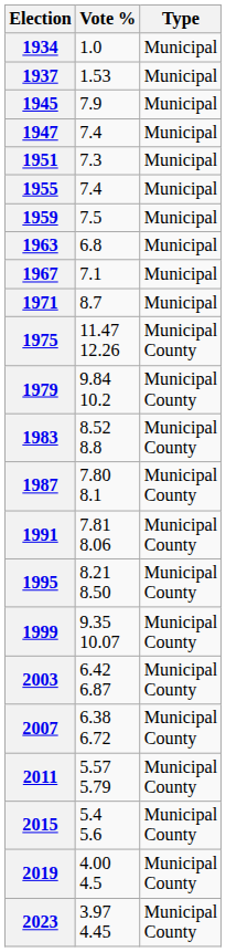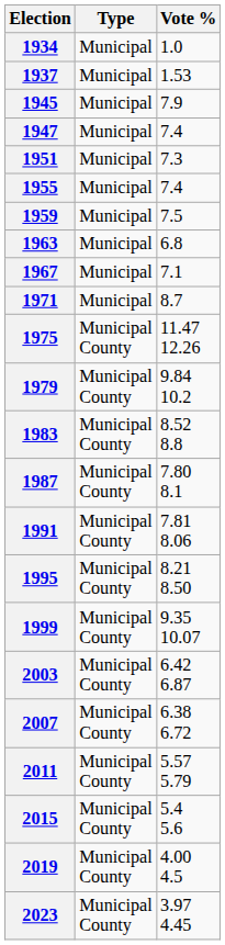 <table class=wikitable>
 <tr>
 <th>Election</th>
+<th>Type</th>
 <th style=line-height:100%>Vote %</th>
-<th>Type</th>
 </tr>
 <tr>
 <th><a href='#'>1934</a></th>
+<td>Municipal</td>
 <td>1.0</td>
-<td>Municipal</td>
 </tr>
 <tr>
 <th><a href='#'>1937</a></th>
+<td>Municipal</td>
 <td>1.53</td>
-<td>Municipal</td>
 </tr>
 <tr>
 <th><a href='#'>1945</a></th>
+<td>Municipal</td>
 <td>7.9</td>
-<td>Municipal</td>
 </tr>
 <tr>
 <th><a href='#'>1947</a></th>
+<td>Municipal</td>
 <td>7.4</td>
-<td>Municipal</td>
 </tr>
 <tr>
 <th><a href='#'>1951</a></th>
+<td>Municipal</td>
 <td>7.3</td>
-<td>Municipal</td>
 </tr>
 <tr>
 <th><a href='#'>1955</a></th>
+<td>Municipal</td>
 <td>7.4</td>
-<td>Municipal</td>
 </tr>
 <tr>
 <th><a href='#'>1959</a></th>
+<td>Municipal</td>
 <td>7.5</td>
-<td>Municipal</td>
 </tr>
 <tr>
 <th><a href='#'>1963</a></th>
+<td>Municipal</td>
 <td>6.8</td>
-<td>Municipal</td>
 </tr>
 <tr>
 <th><a href='#'>1967</a></th>
+<td>Municipal</td>
 <td>7.1</td>
-<td>Municipal</td>
 </tr>
 <tr>
 <th><a href='#'>1971</a></th>
+<td>Municipal</td>
 <td>8.7</td>
-<td>Municipal</td>
 </tr>
 <tr>
 <th><a href='#'>1975</a></th>
+<td>Municipal<br>County</td>
 <td>11.47<br>12.26</td>
-<td>Municipal<br>County</td>
 </tr>
 <tr>
 <th><a href='#'>1979</a></th>
+<td>Municipal<br>County</td>
 <td>9.84<br>10.2</td>
-<td>Municipal<br>County</td>
 </tr>
 <tr>
 <th><a href='#'>1983</a></th>
+<td>Municipal<br>County</td>
 <td>8.52<br>8.8</td>
-<td>Municipal<br>County</td>
 </tr>
 <tr>
 <th><a href='#'>1987</a></th>
+<td>Municipal<br>County</td>
 <td>7.80<br>8.1</td>
-<td>Municipal<br>County</td>
 </tr>
 <tr>
 <th><a href='#'>1991</a></th>
+<td>Municipal<br>County</td>
 <td>7.81<br>8.06</td>
-<td>Municipal<br>County</td>
 </tr>
 <tr>
 <th><a href='#'>1995</a></th>
+<td>Municipal<br>County</td>
 <td>8.21<br>8.50</td>
-<td>Municipal<br>County</td>
 </tr>
 <tr>
 <th><a href='#'>1999</a></th>
+<td>Municipal<br>County</td>
 <td>9.35<br>10.07</td>
-<td>Municipal<br>County</td>
 </tr>
 <tr>
 <th><a href='#'>2003</a></th>
+<td>Municipal<br>County</td>
 <td>6.42<br>6.87</td>
-<td>Municipal<br>County</td>
 </tr>
 <tr>
 <th><a href='#'>2007</a></th>
+<td>Municipal<br>County</td>
 <td>6.38<br>6.72</td>
-<td>Municipal<br>County</td>
 </tr>
 <tr>
 <th><a href='#'>2011</a></th>
+<td>Municipal<br>County</td>
 <td>5.57<br>5.79</td>
-<td>Municipal<br>County</td>
 </tr>
 <tr>
 <th><a href='#'>2015</a></th>
+<td>Municipal<br>County</td>
 <td>5.4<br>5.6</td>
-<td>Municipal<br>County</td>
 </tr>
 <tr>
 <th><a href='#'>2019</a></th>
+<td>Municipal<br>County</td>
 <td>4.00<br>4.5</td>
-<td>Municipal<br>County</td>
 </tr>
 <tr>
 <th><a href='#'>2023</a></th>
+<td>Municipal<br>County</td>
 <td>3.97<br>4.45</td>
-<td>Municipal<br>County</td>
 </tr>
 </table>
